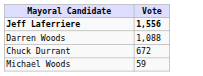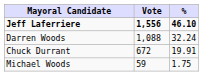 <table class="wikitable">
 <tr>
 <th style="background:#ddf; width:200px;">Mayoral Candidate</th>
 <th style="background:#ddf; width:50px;">Vote</th>
+<th style="background:#ddf; width:30px;">%</th>
 </tr>
 <tr>
 <td><strong>Jeff Laferriere</strong></td>
 <td><strong>1,556</strong></td>
+<td><strong>46.10</strong></td>
 </tr>
 <tr>
 <td>Darren Woods</td>
 <td>1,088</td>
+<td>32.24</td>
 </tr>
 <tr>
 <td>Chuck Durrant</td>
 <td>672</td>
+<td>19.91</td>
 </tr>
 <tr>
 <td>Michael Woods</td>
 <td>59</td>
+<td>1.75</td>
 </tr>
 </table>
